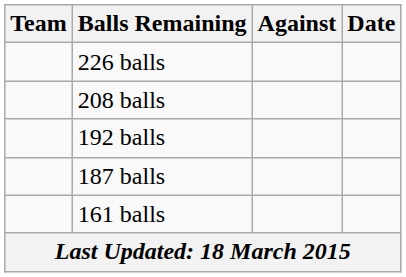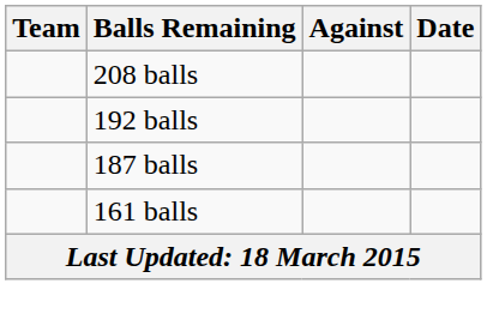 <table class="wikitable sortable" style="text-align:center">
 <tr>
 <th>Team</th>
 <th>Balls Remaining</th>
 <th>Against</th>
 <th class="unsortable">Date</th>
-</tr>
-<tr>
-<td style="text-align:left"></td>
-<td style="text-align:left">226 balls</td>
-<td style="text-align:left"></td>
-<td></td>
 </tr>
 <tr>
 <td style="text-align:left"></td>
 <td style="text-align:left">208 balls</td>
 <td style="text-align:left"></td>
 <td></td>
 </tr>
 <tr>
 <td style="text-align:left"></td>
 <td style="text-align:left">192 balls</td>
 <td style="text-align:left"></td>
 <td></td>
 </tr>
 <tr>
 <td style="text-align:left"></td>
 <td style="text-align:left">187 balls</td>
 <td style="text-align:left"></td>
 <td></td>
 </tr>
 <tr>
 <td style="text-align:left"></td>
 <td style="text-align:left">161 balls</td>
 <td style="text-align:left"></td>
 <td></td>
 </tr>
 <tr>
 <th colspan=4><em>Last Updated: 18 March 2015</em></th>
 </tr>
 </table>
